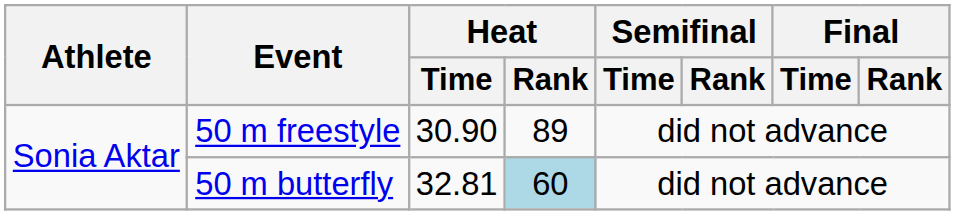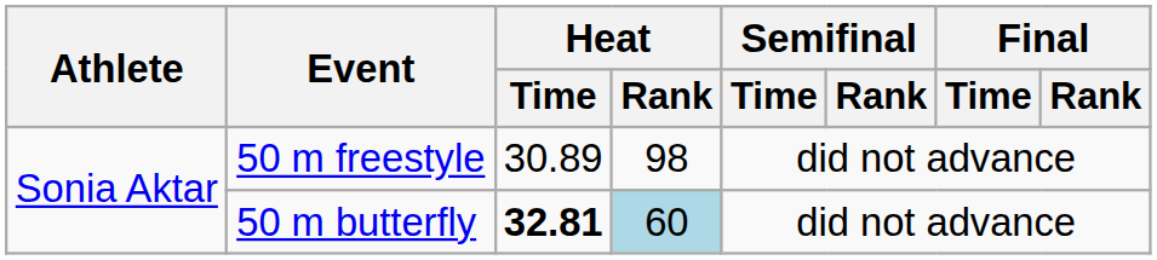 <table class=wikitable style="font-size:90%">
 <tr>
 <th rowspan="2">Athlete</th>
 <th rowspan="2">Event</th>
 <th colspan="2">Heat</th>
 <th colspan="2">Semifinal</th>
 <th colspan="2">Final</th>
 </tr>
 <tr style="font-size:95%">
 <th>Time</th>
 <th>Rank</th>
 <th>Time</th>
 <th>Rank</th>
 <th>Time</th>
 <th>Rank</th>
 </tr>
 <tr align=center>
 <td align=left rowspan=2><a href='#'>Sonia Aktar</a></td>
 <td align=left><a href='#'>50 m freestyle</a></td>
-<td>30.90</td>
-<td>89</td>
+<td>30.89</td>
+<td>98</td>
 <td colspan=4>did not advance</td>
 </tr>
 <tr align=center>
 <td align=left><a href='#'>50 m butterfly</a></td>
-<td>32.81</td>
+<td><strong>32.81</strong></td>
 <td style="background: lightblue;">60</td>
 <td colspan=4>did not advance</td>
 </tr>
 </table>
